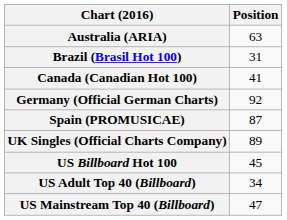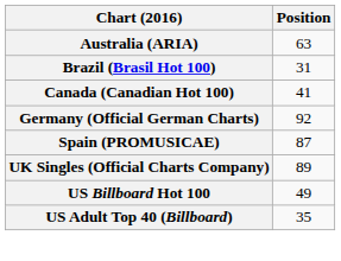 <table class="wikitable plainrowheaders sortable" style="text-align:center">
 <tr>
 <th>Chart (2016)</th>
 <th>Position</th>
 </tr>
 <tr>
 <th scope="row">Australia (ARIA)</th>
 <td>63</td>
 </tr>
 <tr>
 <th scope="row">Brazil (<a href='#'>Brasil Hot 100</a>)</th>
 <td>31</td>
 </tr>
 <tr>
 <th scope="row">Canada (Canadian Hot 100)</th>
 <td>41</td>
 </tr>
 <tr>
 <th scope="row">Germany (Official German Charts)</th>
 <td>92</td>
 </tr>
 <tr>
 <th scope="row">Spain (PROMUSICAE)</th>
 <td>87</td>
 </tr>
 <tr>
 <th scope="row">UK Singles (Official Charts Company)</th>
 <td>89</td>
 </tr>
 <tr>
 <th scope="row">US <em>Billboard</em> Hot 100</th>
-<td>45</td>
+<td>49</td>
 </tr>
 <tr>
 <th scope="row">US Adult Top 40 (<em>Billboard</em>)</th>
-<td>34</td>
-</tr>
-<tr>
-<th scope="row">US Mainstream Top 40 (<em>Billboard</em>)</th>
-<td>47</td>
+<td>35</td>
 </tr>
 </table>
